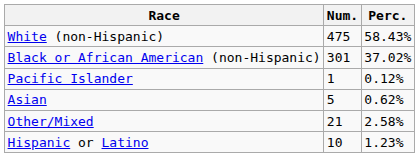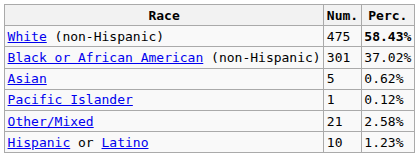 <table class="wikitable">
 <tr>
 <th>Race</th>
 <th>Num.</th>
 <th>Perc.</th>
 </tr>
 <tr>
 <td><a href='#'>White</a> (non-Hispanic)</td>
 <td>475</td>
-<td>58.43%</td>
+<td><strong>58.43%</strong></td>
 </tr>
 <tr>
 <td><a href='#'>Black or African American</a> (non-Hispanic)</td>
 <td>301</td>
 <td>37.02%</td>
 </tr>
 <tr>
+<td><a href='#'>Asian</a></td>
+<td>5</td>
+<td>0.62%</td>
+</tr>
+<tr>
 <td><a href='#'>Pacific Islander</a></td>
 <td>1</td>
 <td>0.12%</td>
-</tr>
-<tr>
-<td><a href='#'>Asian</a></td>
-<td>5</td>
-<td>0.62%</td>
 </tr>
 <tr>
 <td><a href='#'>Other/Mixed</a></td>
 <td>21</td>
 <td>2.58%</td>
 </tr>
 <tr>
 <td><a href='#'>Hispanic</a> or <a href='#'>Latino</a></td>
 <td>10</td>
 <td>1.23%</td>
 </tr>
 </table>
